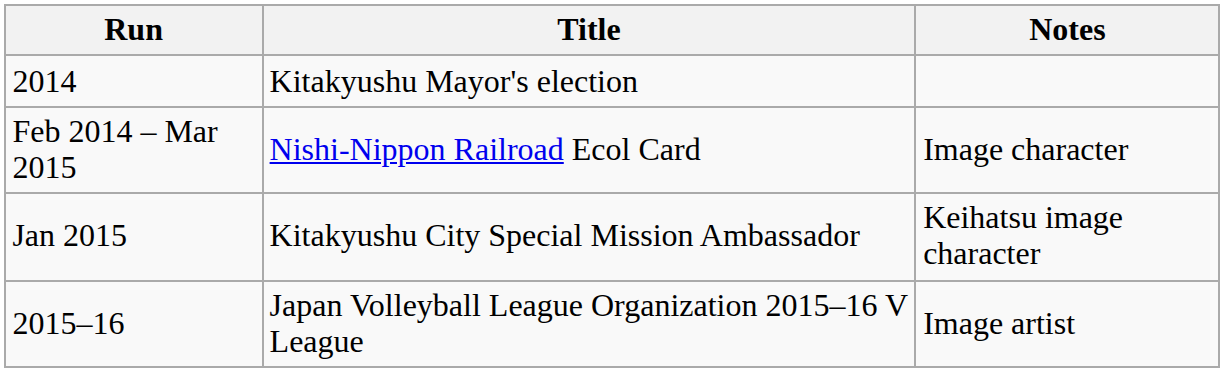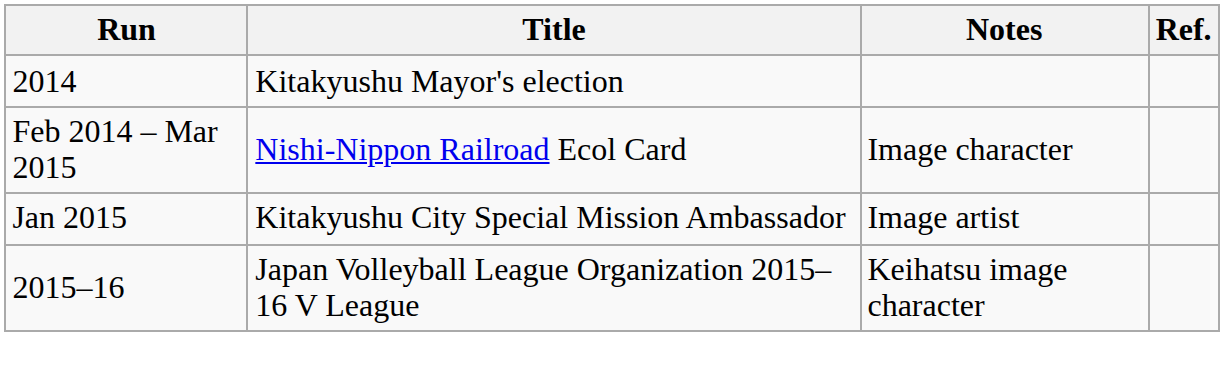 <table class="wikitable">
 <tr>
 <th>Run</th>
 <th>Title</th>
 <th>Notes</th>
+<th>Ref.</th>
 </tr>
 <tr>
 <td>2014</td>
 <td>Kitakyushu Mayor's election</td>
+<td></td>
 <td></td>
 </tr>
 <tr>
 <td>Feb 2014 – Mar 2015</td>
 <td><a href='#'>Nishi-Nippon Railroad</a> Ecol Card</td>
 <td>Image character</td>
+<td></td>
 </tr>
 <tr>
 <td>Jan 2015</td>
 <td>Kitakyushu City Special Mission Ambassador</td>
-<td>Keihatsu image character</td>
+<td>Image artist</td>
+<td></td>
 </tr>
 <tr>
 <td>2015–16</td>
 <td>Japan Volleyball League Organization 2015–16 V League</td>
-<td>Image artist</td>
+<td>Keihatsu image character</td>
+<td></td>
 </tr>
 </table>
